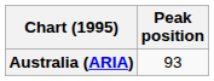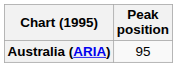 <table class="wikitable plainrowheaders">
 <tr>
 <th>Chart (1995)</th>
 <th>Peak<br>position</th>
 </tr>
 <tr>
 <th scope="row">Australia (<a href='#'>ARIA</a>)</th>
-<td align="center">93</td>
+<td align="center">95</td>
 </tr>
 </table>
